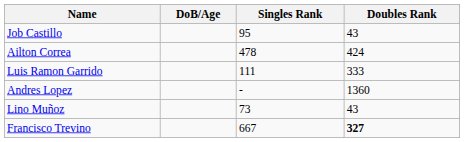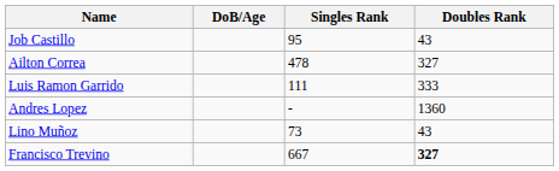 <table class="wikitable"  style="width:600px; font-size:95%;">
 <tr>
 <th align="left">Name</th>
 <th align="left">DoB/Age</th>
 <th align="left">Singles Rank</th>
 <th align="left">Doubles Rank</th>
 </tr>
 <tr>
 <td><a href='#'>Job Castillo</a></td>
 <td></td>
 <td>95</td>
 <td>43</td>
 </tr>
 <tr>
 <td><a href='#'>Ailton Correa</a></td>
 <td></td>
 <td>478</td>
-<td>424</td>
+<td>327</td>
 </tr>
 <tr>
 <td><a href='#'>Luis Ramon Garrido</a></td>
 <td></td>
 <td>111</td>
 <td>333</td>
 </tr>
 <tr>
 <td><a href='#'>Andres Lopez</a></td>
 <td></td>
 <td>-</td>
 <td>1360</td>
 </tr>
 <tr>
 <td><a href='#'>Lino Muñoz</a></td>
 <td></td>
 <td>73</td>
 <td>43</td>
 </tr>
 <tr>
 <td><a href='#'>Francisco Trevino</a></td>
 <td></td>
 <td>667</td>
 <td><strong>327</strong></td>
 </tr>
 </table>
